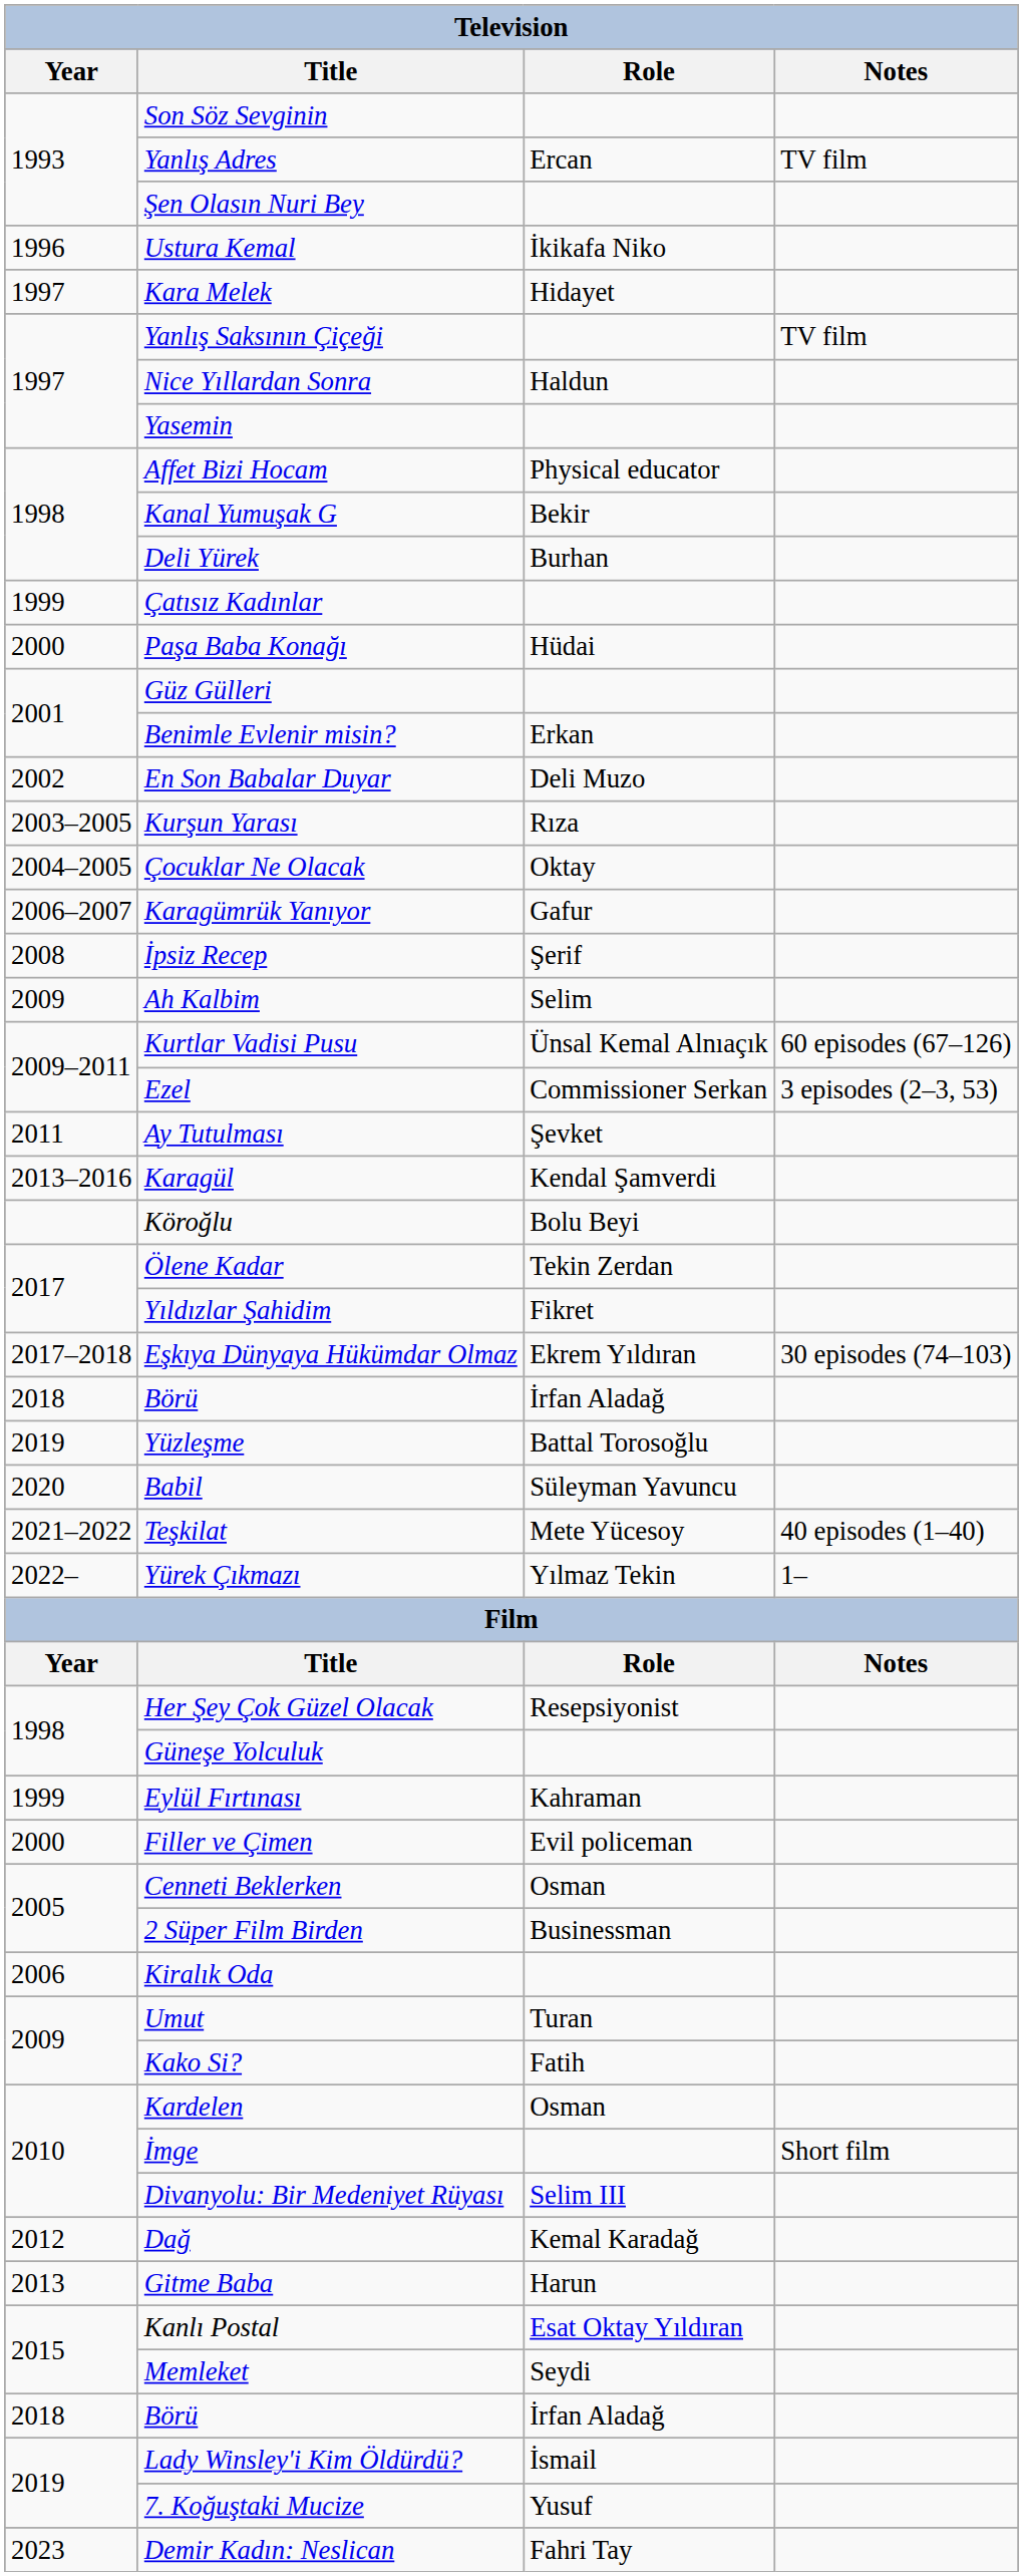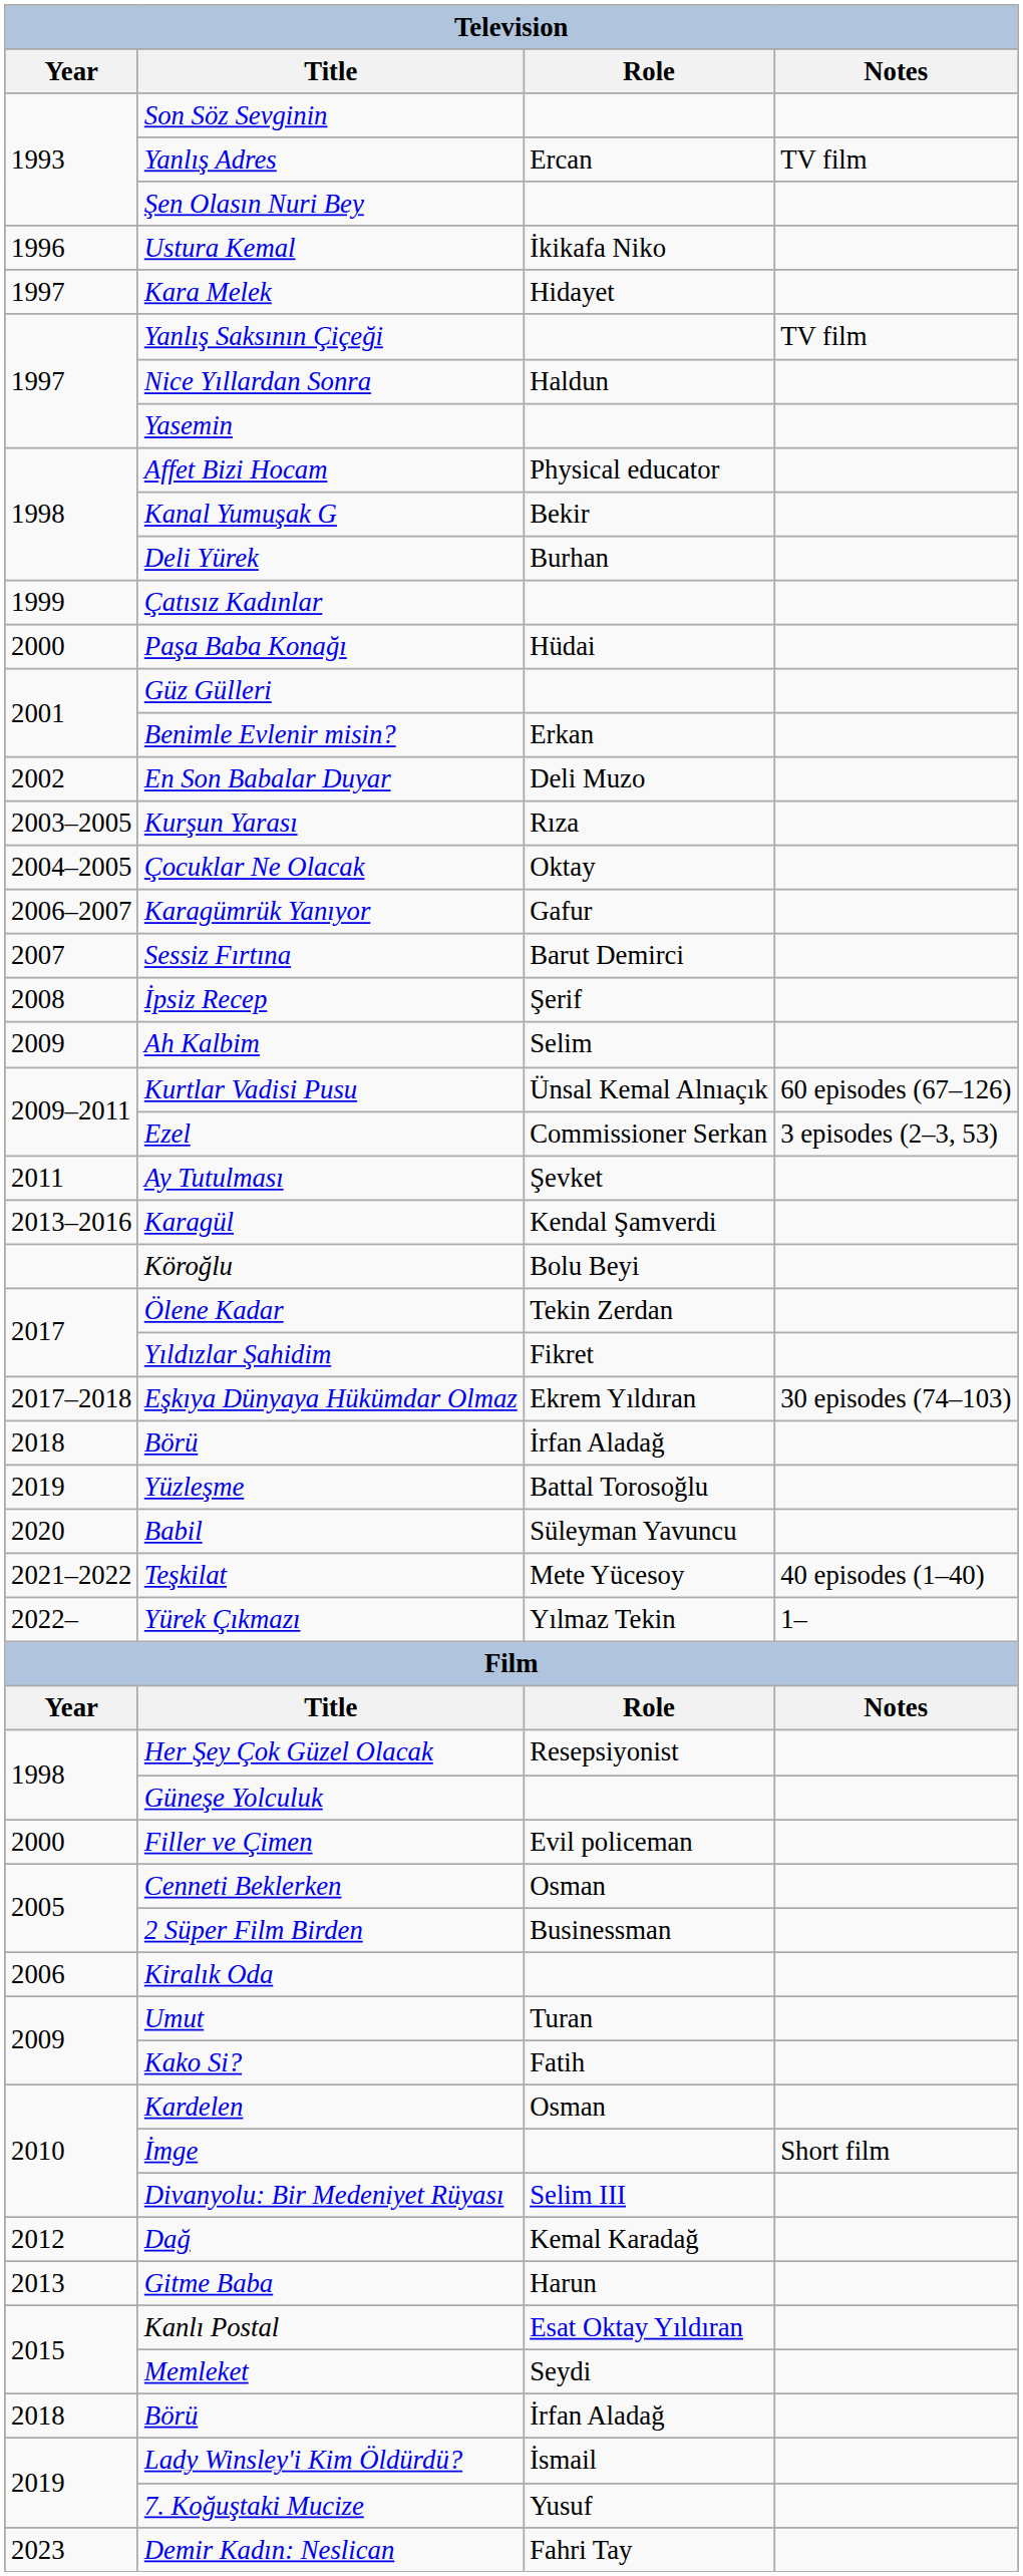 <table class="wikitable" style="font-size: 95%;">
 <tr>
 <th colspan="4" style="background: LightSteelBlue;">Television</th>
 </tr>
 <tr>
 <th>Year</th>
 <th>Title</th>
 <th>Role</th>
 <th>Notes</th>
 </tr>
 <tr>
 <td rowspan="3">1993</td>
 <td><em><a href='#'>Son Söz Sevginin</a></em></td>
 <td></td>
 <td></td>
 </tr>
 <tr>
 <td><em><a href='#'>Yanlış Adres</a></em></td>
 <td>Ercan</td>
 <td>TV film</td>
 </tr>
 <tr>
 <td><em><a href='#'>Şen Olasın Nuri Bey</a></em></td>
 <td></td>
 <td></td>
 </tr>
 <tr>
 <td>1996</td>
 <td><em><a href='#'>Ustura Kemal</a></em></td>
 <td>İkikafa Niko</td>
 <td></td>
 </tr>
 <tr>
 <td>1997</td>
 <td><em><a href='#'>Kara Melek</a></em></td>
 <td>Hidayet</td>
 <td></td>
 </tr>
 <tr>
 <td rowspan="3">1997</td>
 <td><em><a href='#'>Yanlış Saksının Çiçeği</a></em></td>
 <td></td>
 <td>TV film</td>
 </tr>
 <tr>
 <td><em><a href='#'>Nice Yıllardan Sonra</a></em></td>
 <td>Haldun</td>
 <td></td>
 </tr>
 <tr>
 <td><em><a href='#'>Yasemin</a></em></td>
 <td></td>
 <td></td>
 </tr>
 <tr>
 <td rowspan="3">1998</td>
 <td><em><a href='#'>Affet Bizi Hocam</a></em></td>
 <td>Physical educator</td>
 <td></td>
 </tr>
 <tr>
 <td><em><a href='#'>Kanal Yumuşak G</a></em></td>
 <td>Bekir</td>
 <td></td>
 </tr>
 <tr>
 <td><em><a href='#'>Deli Yürek</a></em></td>
 <td>Burhan</td>
 <td></td>
 </tr>
 <tr>
 <td>1999</td>
 <td><em><a href='#'>Çatısız Kadınlar</a></em></td>
 <td></td>
 <td></td>
 </tr>
 <tr>
 <td>2000</td>
 <td><em><a href='#'>Paşa Baba Konağı</a></em></td>
 <td>Hüdai</td>
 <td></td>
 </tr>
 <tr>
 <td rowspan="2">2001</td>
 <td><em><a href='#'>Güz Gülleri</a></em></td>
 <td></td>
 <td></td>
 </tr>
 <tr>
 <td><em><a href='#'>Benimle Evlenir misin?</a></em></td>
 <td>Erkan</td>
 <td></td>
 </tr>
 <tr>
 <td>2002</td>
 <td><em><a href='#'>En Son Babalar Duyar</a></em></td>
 <td>Deli Muzo</td>
 <td></td>
 </tr>
 <tr>
 <td>2003–2005</td>
 <td><em><a href='#'>Kurşun Yarası</a></em></td>
 <td>Rıza</td>
 <td></td>
 </tr>
 <tr>
 <td>2004–2005</td>
 <td><em><a href='#'>Çocuklar Ne Olacak</a></em></td>
 <td>Oktay</td>
 <td></td>
 </tr>
 <tr>
 <td>2006–2007</td>
 <td><em><a href='#'>Karagümrük Yanıyor</a></em></td>
 <td>Gafur</td>
 <td></td>
 </tr>
 <tr>
+<td>2007</td>
+<td><em><a href='#'>Sessiz Fırtına</a></em></td>
+<td>Barut Demirci</td>
+<td></td>
+</tr>
+<tr>
 <td>2008</td>
 <td><em><a href='#'>İpsiz Recep</a></em></td>
 <td>Şerif</td>
 <td></td>
 </tr>
 <tr>
 <td>2009</td>
 <td><em><a href='#'>Ah Kalbim</a></em></td>
 <td>Selim</td>
 <td></td>
 </tr>
 <tr>
 <td rowspan="2">2009–2011</td>
 <td><em><a href='#'>Kurtlar Vadisi Pusu</a></em></td>
 <td>Ünsal Kemal Alnıaçık</td>
 <td>60 episodes (67–126)</td>
 </tr>
 <tr>
 <td><em><a href='#'>Ezel</a></em></td>
 <td>Commissioner Serkan</td>
 <td>3 episodes (2–3, 53)</td>
 </tr>
 <tr>
 <td>2011</td>
 <td><em><a href='#'>Ay Tutulması</a></em></td>
 <td>Şevket</td>
 <td></td>
 </tr>
 <tr>
 <td>2013–2016</td>
 <td><em><a href='#'>Karagül</a></em></td>
 <td>Kendal Şamverdi</td>
 <td></td>
 </tr>
 <tr>
 <td></td>
 <td><em>Köroğlu</em></td>
 <td>Bolu Beyi</td>
 <td></td>
 </tr>
 <tr>
 <td rowspan="2">2017</td>
 <td><em><a href='#'>Ölene Kadar</a></em></td>
 <td>Tekin Zerdan</td>
 <td></td>
 </tr>
 <tr>
 <td><em><a href='#'>Yıldızlar Şahidim</a></em></td>
 <td>Fikret</td>
 <td></td>
 </tr>
 <tr>
 <td>2017–2018</td>
 <td><em><a href='#'>Eşkıya Dünyaya Hükümdar Olmaz</a></em></td>
 <td>Ekrem Yıldıran</td>
 <td>30 episodes (74–103)</td>
 </tr>
 <tr>
 <td>2018</td>
 <td><em><a href='#'>Börü</a></em></td>
 <td>İrfan Aladağ</td>
 <td></td>
 </tr>
 <tr>
 <td>2019</td>
 <td><em><a href='#'>Yüzleşme</a></em></td>
 <td>Battal Torosoğlu</td>
 <td></td>
 </tr>
 <tr>
 <td>2020</td>
 <td><em><a href='#'>Babil</a></em></td>
 <td>Süleyman Yavuncu</td>
 <td></td>
 </tr>
 <tr>
 <td>2021–2022</td>
 <td><em><a href='#'>Teşkilat</a></em></td>
 <td>Mete Yücesoy</td>
 <td>40 episodes (1–40)</td>
 </tr>
 <tr>
 <td>2022–</td>
 <td><em><a href='#'>Yürek Çıkmazı</a></em></td>
 <td>Yılmaz Tekin</td>
 <td>1–</td>
 </tr>
 <tr>
 <th colspan="4" style="background: LightSteelBlue;">Film</th>
 </tr>
 <tr>
 <th>Year</th>
 <th>Title</th>
 <th>Role</th>
 <th>Notes</th>
 </tr>
 <tr>
 <td rowspan="2">1998</td>
 <td><em><a href='#'>Her Şey Çok Güzel Olacak</a></em></td>
 <td>Resepsiyonist</td>
 <td></td>
 </tr>
 <tr>
 <td><em><a href='#'>Güneşe Yolculuk</a></em></td>
 <td></td>
 <td></td>
 </tr>
 <tr>
-<td>1999</td>
-<td><em><a href='#'>Eylül Fırtınası</a></em></td>
-<td>Kahraman</td>
-<td></td>
-</tr>
-<tr>
 <td>2000</td>
 <td><em><a href='#'>Filler ve Çimen</a></em></td>
 <td>Evil policeman</td>
 <td></td>
 </tr>
 <tr>
 <td rowspan="2">2005</td>
 <td><em><a href='#'>Cenneti Beklerken</a></em></td>
 <td>Osman</td>
 <td></td>
 </tr>
 <tr>
 <td><em><a href='#'>2 Süper Film Birden</a></em></td>
 <td>Businessman</td>
 <td></td>
 </tr>
 <tr>
 <td>2006</td>
 <td><em><a href='#'>Kiralık Oda</a></em></td>
 <td></td>
 <td></td>
 </tr>
 <tr>
 <td rowspan="2">2009</td>
 <td><em><a href='#'>Umut</a></em></td>
 <td>Turan</td>
 <td></td>
 </tr>
 <tr>
 <td><em><a href='#'>Kako Si?</a></em></td>
 <td>Fatih</td>
 <td></td>
 </tr>
 <tr>
 <td rowspan="3">2010</td>
 <td><em><a href='#'>Kardelen</a></em></td>
 <td>Osman</td>
 <td></td>
 </tr>
 <tr>
 <td><em><a href='#'>İmge</a></em></td>
 <td></td>
 <td>Short film</td>
 </tr>
 <tr>
 <td><em><a href='#'>Divanyolu: Bir Medeniyet Rüyası</a></em></td>
 <td><a href='#'>Selim III</a></td>
 <td></td>
 </tr>
 <tr>
 <td>2012</td>
 <td><em><a href='#'>Dağ</a></em></td>
 <td>Kemal Karadağ</td>
 <td></td>
 </tr>
 <tr>
 <td>2013</td>
 <td><em><a href='#'>Gitme Baba</a></em></td>
 <td>Harun</td>
 <td></td>
 </tr>
 <tr>
 <td rowspan="2">2015</td>
 <td><em>Kanlı Postal</em></td>
 <td><a href='#'>Esat Oktay Yıldıran</a></td>
 <td></td>
 </tr>
 <tr>
 <td><em><a href='#'>Memleket</a></em></td>
 <td>Seydi</td>
 <td></td>
 </tr>
 <tr>
 <td>2018</td>
 <td><em><a href='#'>Börü</a></em></td>
 <td>İrfan Aladağ</td>
 <td></td>
 </tr>
 <tr>
 <td rowspan="2">2019</td>
 <td><em><a href='#'>Lady Winsley'i Kim Öldürdü?</a></em></td>
 <td>İsmail</td>
 <td></td>
 </tr>
 <tr>
 <td><em><a href='#'>7. Koğuştaki Mucize</a></em></td>
 <td>Yusuf</td>
 <td></td>
 </tr>
 <tr>
 <td>2023</td>
 <td><em><a href='#'>Demir Kadın: Neslican</a></em></td>
 <td>Fahri Tay</td>
 <td></td>
 </tr>
 </table>
